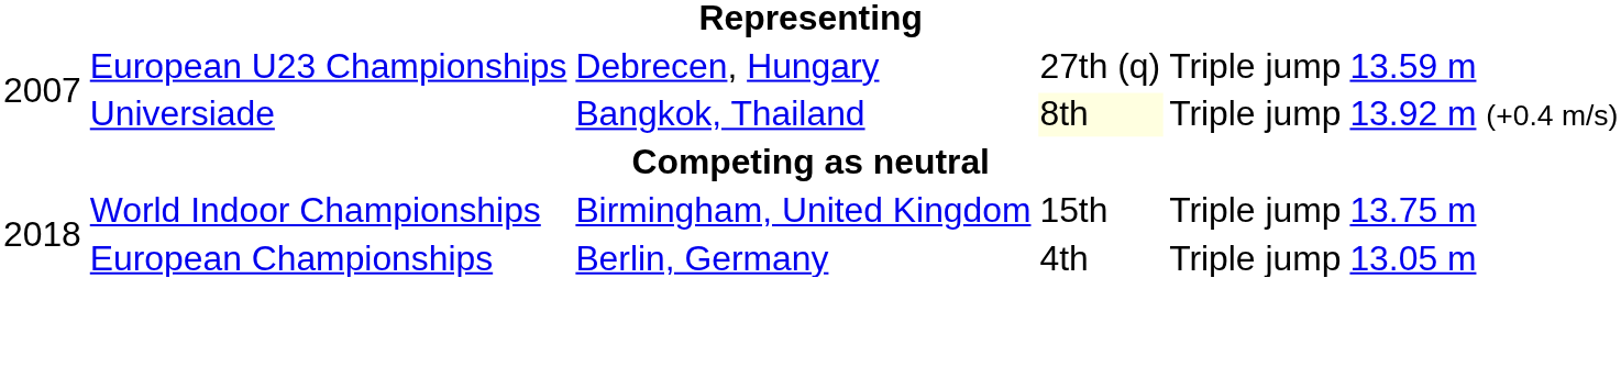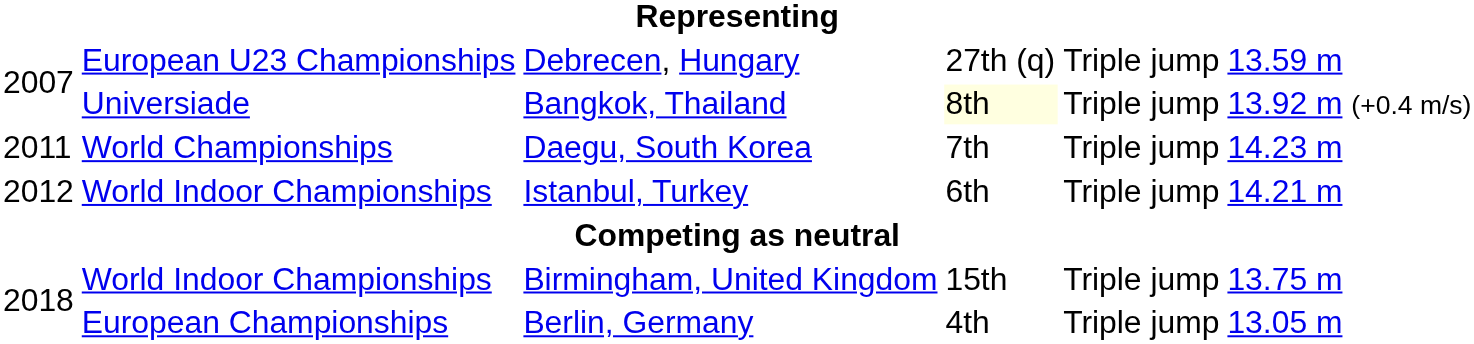 <table>
 <tr>
 <th colspan="6">Representing </th>
 </tr>
 <tr>
 <td rowspan=2>2007</td>
 <td><a href='#'>European U23 Championships</a></td>
 <td><a href='#'>Debrecen</a>, <a href='#'>Hungary</a></td>
 <td>27th (q)</td>
 <td>Triple jump</td>
 <td><a href='#'>13.59 m</a></td>
 </tr>
 <tr>
 <td><a href='#'>Universiade</a></td>
 <td><a href='#'>Bangkok, Thailand</a></td>
 <td style="background: lightyellow;">8th</td>
 <td>Triple jump</td>
 <td><a href='#'>13.92 m</a> <small>(+0.4 m/s)</small></td>
 </tr>
 <tr>
+<td>2011</td>
+<td><a href='#'>World Championships</a></td>
+<td><a href='#'>Daegu, South Korea</a></td>
+<td>7th</td>
+<td>Triple jump</td>
+<td><a href='#'>14.23 m</a></td>
+</tr>
+<tr>
+<td>2012</td>
+<td><a href='#'>World Indoor Championships</a></td>
+<td><a href='#'>Istanbul, Turkey</a></td>
+<td>6th</td>
+<td>Triple jump</td>
+<td><a href='#'>14.21 m</a></td>
+</tr>
+<tr>
 <th colspan="6">Competing as neutral</th>
 </tr>
 <tr>
 <td rowspan=2>2018</td>
 <td><a href='#'>World Indoor Championships</a></td>
 <td><a href='#'>Birmingham, United Kingdom</a></td>
 <td>15th</td>
 <td>Triple jump</td>
 <td><a href='#'>13.75 m</a></td>
 </tr>
 <tr>
 <td><a href='#'>European Championships</a></td>
 <td><a href='#'>Berlin, Germany</a></td>
 <td>4th</td>
 <td>Triple jump</td>
 <td><a href='#'>13.05 m</a></td>
 </tr>
 </table>
